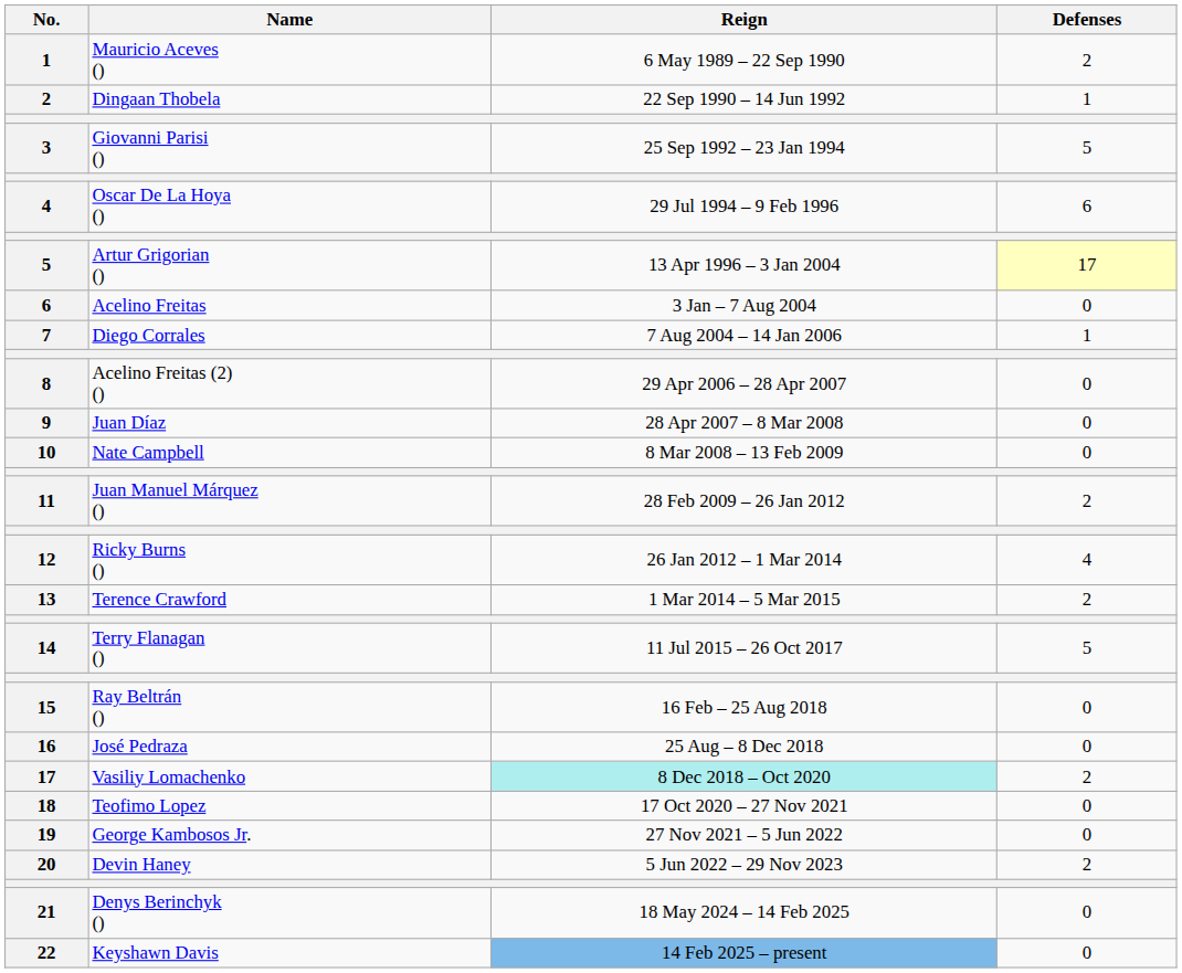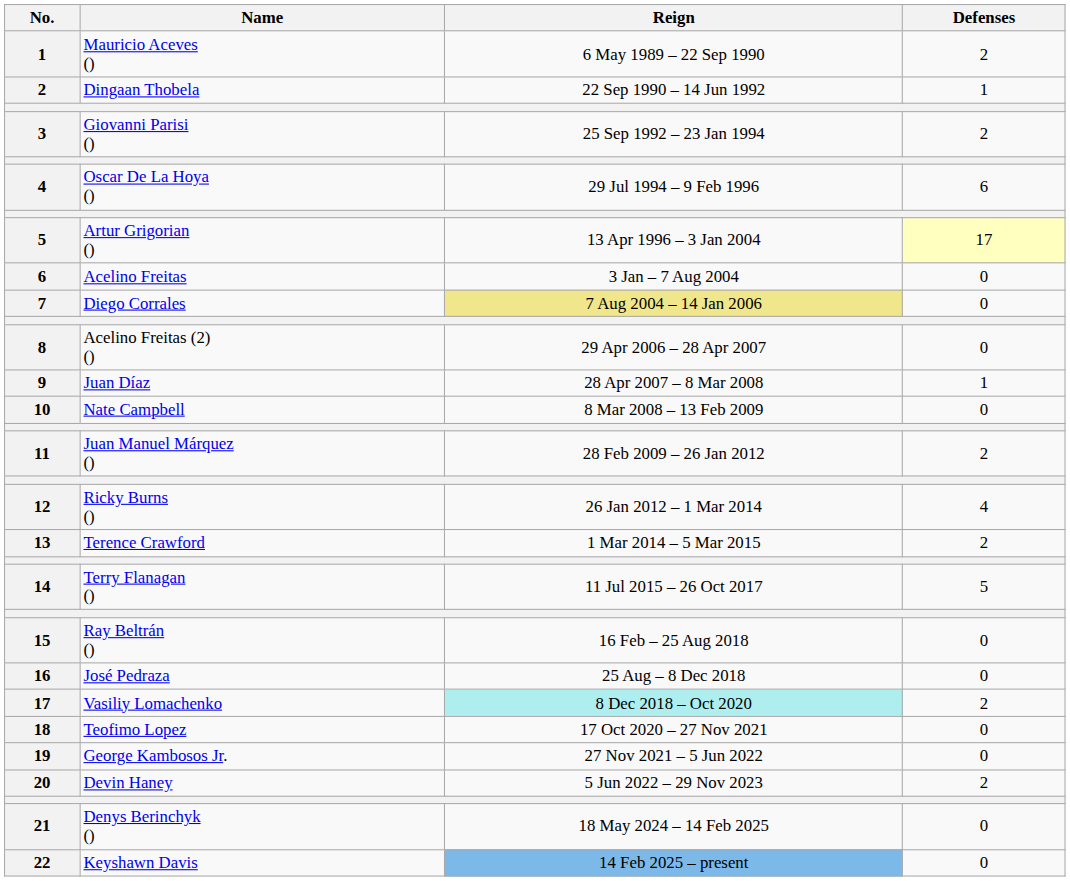 <table class="wikitable sortable" style="width:80%;">
 <tr>
 <th>No.</th>
 <th>Name</th>
 <th>Reign</th>
 <th>Defenses</th>
 </tr>
 <tr align=center>
 <th>1</th>
 <td align=left><a href='#'>Mauricio Aceves</a><br>()</td>
 <td>6 May 1989 – 22 Sep 1990</td>
 <td>2</td>
 </tr>
 <tr align=center>
 <th>2</th>
 <td align=left><a href='#'>Dingaan Thobela</a></td>
 <td>22 Sep 1990 – 14 Jun 1992</td>
 <td>1</td>
 </tr>
 <tr align=center>
 <th colspan="4"></th>
 </tr>
 <tr align=center>
 <th>3</th>
 <td align=left><a href='#'>Giovanni Parisi</a><br>()</td>
 <td>25 Sep 1992 – 23 Jan 1994</td>
-<td>5</td>
+<td>2</td>
 </tr>
 <tr align=center>
 <th colspan="4"></th>
 </tr>
 <tr align=center>
 <th>4</th>
 <td align=left><a href='#'>Oscar De La Hoya</a><br>()</td>
 <td>29 Jul 1994 – 9 Feb 1996</td>
 <td>6</td>
 </tr>
 <tr align=center>
 <th colspan="4"></th>
 </tr>
 <tr align=center>
 <th>5</th>
 <td align=left><a href='#'>Artur Grigorian</a><br>()</td>
 <td>13 Apr 1996 – 3 Jan 2004</td>
 <td style="background:#ffffbf;">17</td>
 </tr>
 <tr align=center>
 <th>6</th>
 <td align=left><a href='#'>Acelino Freitas</a></td>
 <td>3 Jan – 7 Aug 2004</td>
 <td>0</td>
 </tr>
 <tr align=center>
 <th>7</th>
 <td align=left><a href='#'>Diego Corrales</a></td>
-<td>7 Aug 2004 – 14 Jan 2006</td>
-<td>1</td>
+<td style="background: khaki;">7 Aug 2004 – 14 Jan 2006</td>
+<td>0</td>
 </tr>
 <tr align=center>
 <th colspan="4"></th>
 </tr>
 <tr align=center>
 <th>8</th>
 <td align=left>Acelino Freitas (2)<br>()</td>
 <td>29 Apr 2006 – 28 Apr 2007</td>
 <td>0</td>
 </tr>
 <tr align=center>
 <th>9</th>
 <td align=left><a href='#'>Juan Díaz</a></td>
 <td>28 Apr 2007 – 8 Mar 2008</td>
-<td>0</td>
+<td>1</td>
 </tr>
 <tr align=center>
 <th>10</th>
 <td align=left><a href='#'>Nate Campbell</a></td>
 <td>8 Mar 2008 – 13 Feb 2009</td>
 <td>0</td>
 </tr>
 <tr align=center>
 <th colspan="4"></th>
 </tr>
 <tr align=center>
 <th>11</th>
 <td align=left><a href='#'>Juan Manuel Márquez</a><br>()</td>
 <td>28 Feb 2009 – 26 Jan 2012</td>
 <td>2</td>
 </tr>
 <tr align=center>
 <th colspan="4"></th>
 </tr>
 <tr align=center>
 <th>12</th>
 <td align=left><a href='#'>Ricky Burns</a><br>()</td>
 <td>26 Jan 2012 – 1 Mar 2014</td>
 <td>4</td>
 </tr>
 <tr align=center>
 <th>13</th>
 <td align=left><a href='#'>Terence Crawford</a></td>
 <td>1 Mar 2014 – 5 Mar 2015</td>
 <td>2</td>
 </tr>
 <tr align=center>
 <th colspan="4"></th>
 </tr>
 <tr align=center>
 <th>14</th>
 <td align=left><a href='#'>Terry Flanagan</a><br>()</td>
 <td>11 Jul 2015 – 26 Oct 2017</td>
 <td>5</td>
 </tr>
 <tr align=center>
 <th colspan="4"></th>
 </tr>
 <tr align=center>
 <th>15</th>
 <td align=left><a href='#'>Ray Beltrán</a><br>()</td>
 <td>16 Feb – 25 Aug 2018</td>
 <td>0</td>
 </tr>
 <tr align=center>
 <th>16</th>
 <td align=left><a href='#'>José Pedraza</a></td>
 <td>25 Aug – 8 Dec 2018</td>
 <td>0</td>
 </tr>
 <tr align=center>
 <th>17</th>
 <td align=left><a href='#'>Vasiliy Lomachenko</a></td>
 <td style="background: paleturquoise;">8 Dec 2018 – Oct 2020</td>
 <td>2</td>
 </tr>
 <tr align=center>
 <th>18</th>
 <td align=left><a href='#'>Teofimo Lopez</a></td>
 <td>17 Oct 2020 – 27 Nov 2021</td>
 <td>0</td>
 </tr>
 <tr align=center>
 <th>19</th>
 <td align=left><a href='#'>George Kambosos Jr</a>.</td>
 <td>27 Nov 2021 – 5 Jun 2022</td>
 <td>0</td>
 </tr>
 <tr align=center>
 <th>20</th>
 <td align=left><a href='#'>Devin Haney</a></td>
 <td>5 Jun 2022 – 29 Nov 2023</td>
 <td>2</td>
 </tr>
 <tr align=center>
 <th colspan=4></th>
 </tr>
 <tr align=center>
 <th>21</th>
 <td align=left><a href='#'>Denys Berinchyk</a><br>()</td>
 <td>18 May 2024 – 14 Feb 2025</td>
 <td>0</td>
 </tr>
 <tr align=center>
 <th>22</th>
 <td align=left><a href='#'>Keyshawn Davis</a></td>
 <td style="background:#7CB9E8;">14 Feb 2025 – present</td>
 <td>0</td>
 </tr>
 </table>
